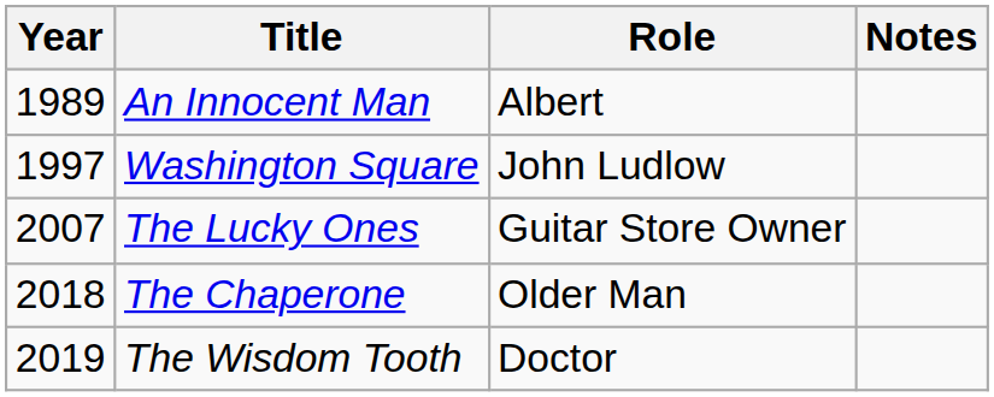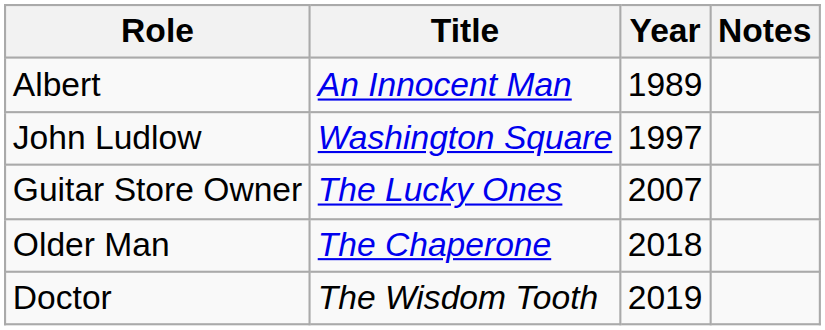 <table class="wikitable">
 <tr>
+<th>Role</th>
+<th>Title</th>
 <th>Year</th>
-<th>Title</th>
-<th>Role</th>
 <th>Notes</th>
 </tr>
 <tr>
+<td>Albert</td>
+<td><em><a href='#'>An Innocent Man</a></em></td>
 <td>1989</td>
-<td><em><a href='#'>An Innocent Man</a></em></td>
-<td>Albert</td>
 <td></td>
 </tr>
 <tr>
+<td>John Ludlow</td>
+<td><em><a href='#'>Washington Square</a></em></td>
 <td>1997</td>
-<td><em><a href='#'>Washington Square</a></em></td>
-<td>John Ludlow</td>
 <td></td>
 </tr>
 <tr>
+<td>Guitar Store Owner</td>
+<td><em><a href='#'>The Lucky Ones</a></em></td>
 <td>2007</td>
-<td><em><a href='#'>The Lucky Ones</a></em></td>
-<td>Guitar Store Owner</td>
 <td></td>
 </tr>
 <tr>
+<td>Older Man</td>
+<td><em><a href='#'>The Chaperone</a></em></td>
 <td>2018</td>
-<td><em><a href='#'>The Chaperone</a></em></td>
-<td>Older Man</td>
 <td></td>
 </tr>
 <tr>
+<td>Doctor</td>
+<td><em>The Wisdom Tooth</em></td>
 <td>2019</td>
-<td><em>The Wisdom Tooth</em></td>
-<td>Doctor</td>
 <td></td>
 </tr>
 </table>
